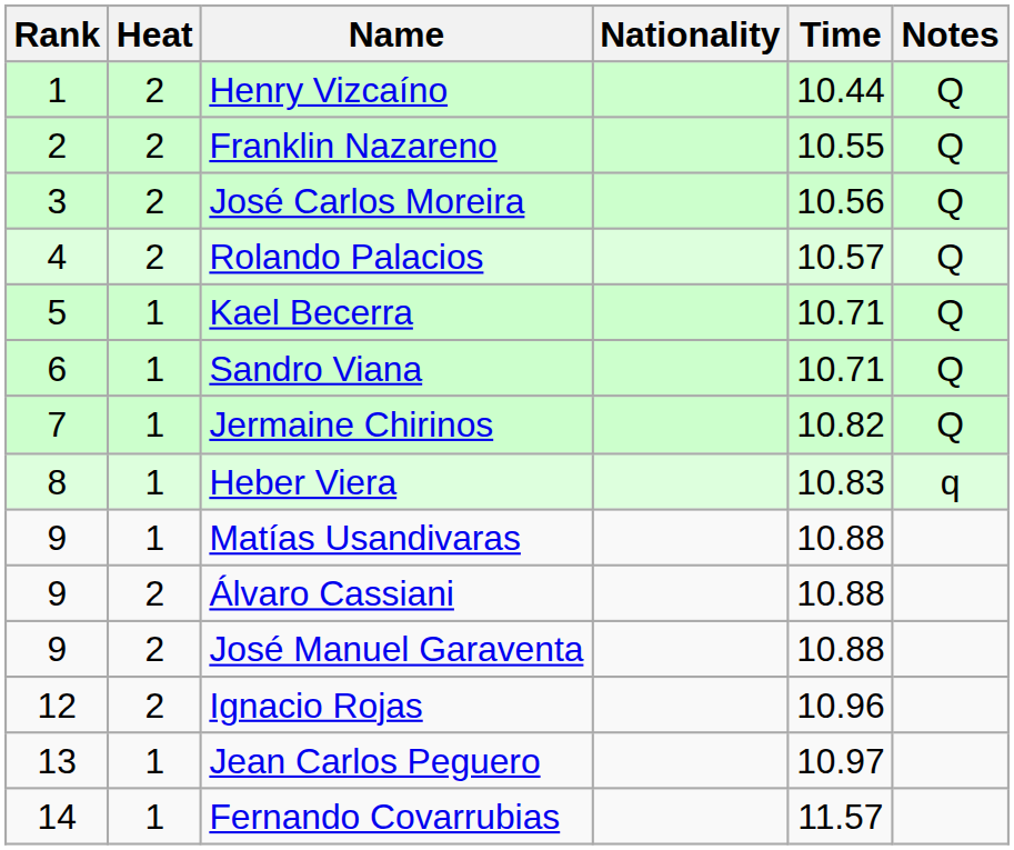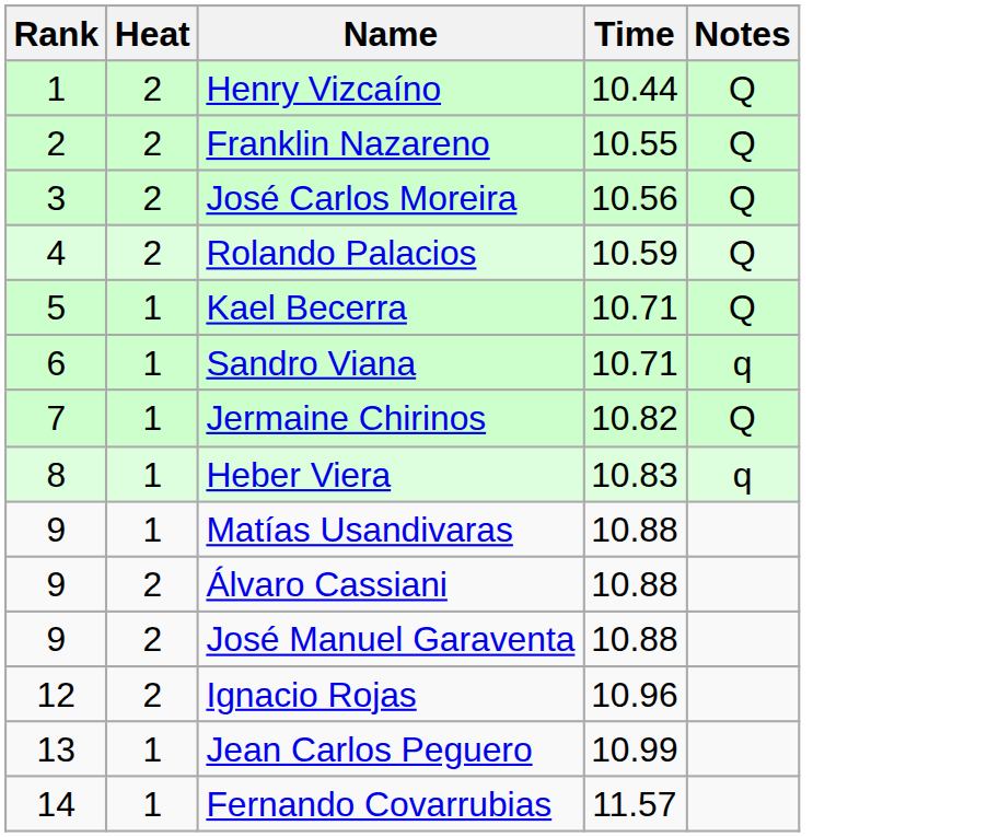 <table class="wikitable sortable" style="text-align:center;font-size:95%">
 <tr>
 <th>Rank</th>
 <th>Heat</th>
 <th>Name</th>
-<th>Nationality</th>
 <th>Time</th>
 <th>Notes</th>
 </tr>
 <tr bgcolor=ccffcc>
 <td>1</td>
 <td>2</td>
 <td align=left><a href='#'>Henry Vizcaíno</a></td>
-<td align=left></td>
 <td>10.44</td>
 <td>Q</td>
 </tr>
 <tr bgcolor=ccffcc>
 <td>2</td>
 <td>2</td>
 <td align=left><a href='#'>Franklin Nazareno</a></td>
-<td align=left></td>
 <td>10.55</td>
 <td>Q</td>
 </tr>
 <tr bgcolor=ccffcc>
 <td>3</td>
 <td>2</td>
 <td align=left><a href='#'>José Carlos Moreira</a></td>
-<td align=left></td>
 <td>10.56</td>
 <td>Q</td>
 </tr>
 <tr bgcolor=ddffdd>
 <td>4</td>
 <td>2</td>
 <td align=left><a href='#'>Rolando Palacios</a></td>
-<td align=left></td>
-<td>10.57</td>
+<td>10.59</td>
 <td>Q</td>
 </tr>
 <tr bgcolor=ccffcc>
 <td>5</td>
 <td>1</td>
 <td align=left><a href='#'>Kael Becerra</a></td>
-<td align=left></td>
 <td>10.71</td>
 <td>Q</td>
 </tr>
 <tr bgcolor=ccffcc>
 <td>6</td>
 <td>1</td>
 <td align=left><a href='#'>Sandro Viana</a></td>
-<td align=left></td>
 <td>10.71</td>
-<td>Q</td>
+<td>q</td>
 </tr>
 <tr bgcolor=ccffcc>
 <td>7</td>
 <td>1</td>
 <td align=left><a href='#'>Jermaine Chirinos</a></td>
-<td align=left></td>
 <td>10.82</td>
 <td>Q</td>
 </tr>
 <tr bgcolor=ddffdd>
 <td>8</td>
 <td>1</td>
 <td align=left><a href='#'>Heber Viera</a></td>
-<td align=left></td>
 <td>10.83</td>
 <td>q</td>
 </tr>
 <tr>
 <td>9</td>
 <td>1</td>
 <td align=left><a href='#'>Matías Usandivaras</a></td>
-<td align=left></td>
 <td>10.88</td>
 <td></td>
 </tr>
 <tr>
 <td>9</td>
 <td>2</td>
 <td align=left><a href='#'>Álvaro Cassiani</a></td>
-<td align=left></td>
 <td>10.88</td>
 <td></td>
 </tr>
 <tr>
 <td>9</td>
 <td>2</td>
 <td align=left><a href='#'>José Manuel Garaventa</a></td>
-<td align=left></td>
 <td>10.88</td>
 <td></td>
 </tr>
 <tr>
 <td>12</td>
 <td>2</td>
 <td align=left><a href='#'>Ignacio Rojas</a></td>
-<td align=left></td>
 <td>10.96</td>
 <td></td>
 </tr>
 <tr>
 <td>13</td>
 <td>1</td>
 <td align=left><a href='#'>Jean Carlos Peguero</a></td>
-<td align=left></td>
-<td>10.97</td>
+<td>10.99</td>
 <td></td>
 </tr>
 <tr>
 <td>14</td>
 <td>1</td>
 <td align=left><a href='#'>Fernando Covarrubias</a></td>
-<td align=left></td>
 <td>11.57</td>
 <td></td>
 </tr>
 </table>
